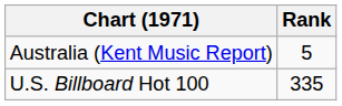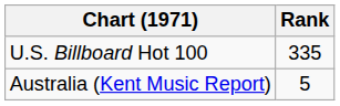 <table class="wikitable">
 <tr>
 <th align="left">Chart (1971)</th>
 <th style="text-align:center;">Rank</th>
 </tr>
 <tr>
+<td>U.S. <em>Billboard</em> Hot 100 </td>
+<td style="text-align:center;">335</td>
+</tr>
+<tr>
 <td>Australia (<a href='#'>Kent Music Report</a>)</td>
 <td style="text-align:center;">5</td>
 </tr>
-<tr>
-<td>U.S. <em>Billboard</em> Hot 100 </td>
-<td style="text-align:center;">335</td>
-</tr>
 </table>
